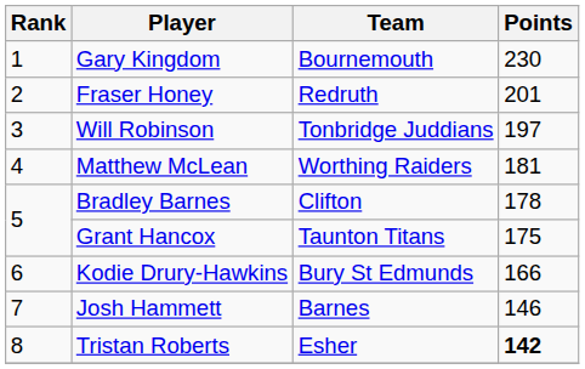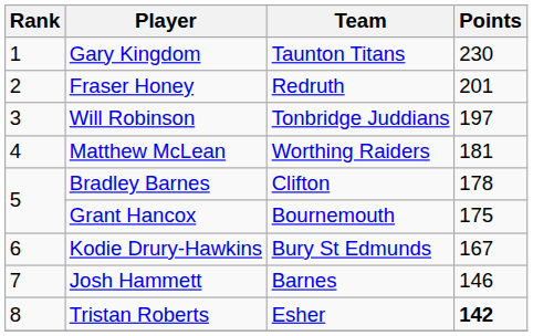 <table class="wikitable">
 <tr>
 <th>Rank</th>
 <th>Player</th>
 <th>Team</th>
 <th>Points</th>
 </tr>
 <tr>
 <td>1</td>
 <td> <a href='#'>Gary Kingdom</a></td>
-<td><a href='#'>Bournemouth</a></td>
+<td><a href='#'>Taunton Titans</a></td>
 <td>230</td>
 </tr>
 <tr>
 <td>2</td>
 <td> <a href='#'>Fraser Honey</a></td>
 <td><a href='#'>Redruth</a></td>
 <td>201</td>
 </tr>
 <tr>
 <td>3</td>
 <td> <a href='#'>Will Robinson</a></td>
 <td><a href='#'>Tonbridge Juddians</a></td>
 <td>197</td>
 </tr>
 <tr>
 <td>4</td>
 <td> <a href='#'>Matthew McLean</a></td>
 <td><a href='#'>Worthing Raiders</a></td>
 <td>181</td>
 </tr>
 <tr>
 <td rowspan=2>5</td>
 <td> <a href='#'>Bradley Barnes</a></td>
 <td><a href='#'>Clifton</a></td>
 <td>178</td>
 </tr>
 <tr>
 <td> <a href='#'>Grant Hancox</a></td>
-<td><a href='#'>Taunton Titans</a></td>
+<td><a href='#'>Bournemouth</a></td>
 <td>175</td>
 </tr>
 <tr>
 <td>6</td>
 <td> <a href='#'>Kodie Drury-Hawkins</a></td>
 <td><a href='#'>Bury St Edmunds</a></td>
-<td>166</td>
+<td>167</td>
 </tr>
 <tr>
 <td>7</td>
 <td> <a href='#'>Josh Hammett</a></td>
 <td><a href='#'>Barnes</a></td>
 <td>146</td>
 </tr>
 <tr>
 <td>8</td>
 <td> <a href='#'>Tristan Roberts</a></td>
 <td><a href='#'>Esher</a></td>
 <td><strong>142</strong></td>
 </tr>
 <tr>
 </tr>
 </table>
